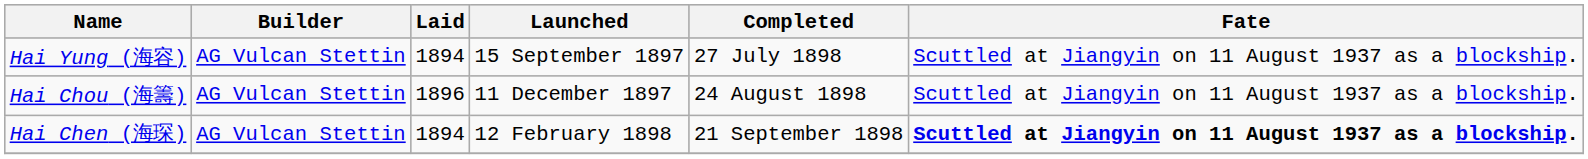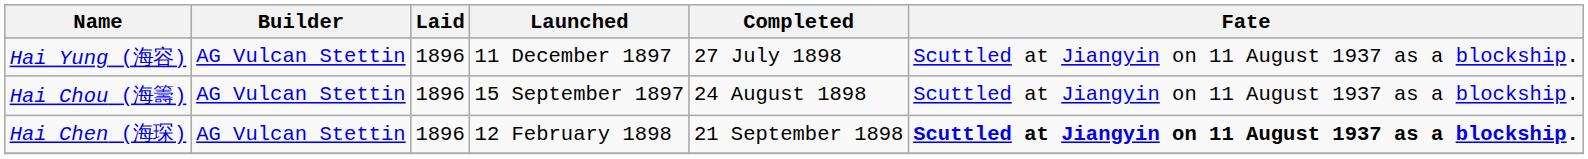 <table class="wikitable">
 <tr>
 <th>Name</th>
 <th>Builder</th>
 <th>Laid</th>
 <th>Launched</th>
 <th>Completed</th>
 <th>Fate</th>
 </tr>
 <tr>
 <td><a href='#'><em>Hai Yung</em> (海容)</a><br><small></small></td>
 <td><a href='#'>AG Vulcan Stettin</a></td>
-<td>1894</td>
-<td>15 September 1897</td>
+<td>1896</td>
+<td>11 December 1897</td>
 <td>27 July 1898</td>
 <td><a href='#'>Scuttled</a> at <a href='#'>Jiangyin</a> on 11 August 1937 as a <a href='#'>blockship</a>.</td>
 </tr>
 <tr>
 <td><a href='#'><em>Hai Chou</em> (海籌)</a><br><small></small></td>
 <td><a href='#'>AG Vulcan Stettin</a></td>
 <td>1896</td>
-<td>11 December 1897</td>
+<td>15 September 1897</td>
 <td>24 August 1898</td>
 <td><a href='#'>Scuttled</a> at <a href='#'>Jiangyin</a> on 11 August 1937 as a <a href='#'>blockship</a>.</td>
 </tr>
 <tr>
 <td><a href='#'><em>Hai Chen</em> (海琛)</a><br><small></small></td>
 <td><a href='#'>AG Vulcan Stettin</a></td>
-<td>1894</td>
+<td>1896</td>
 <td>12 February 1898</td>
 <td>21 September 1898</td>
 <td><strong><a href='#'>Scuttled</a> at <a href='#'>Jiangyin</a> on 11 August 1937 as a <a href='#'>blockship</a>.</strong></td>
 </tr>
 <tr>
 </tr>
 </table>
